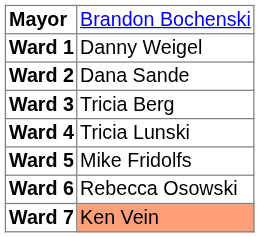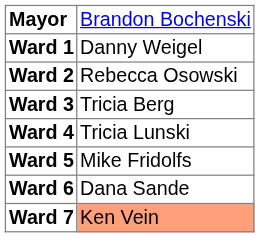 <table class="toccolours" border="1" cellpadding="2" cellspacing="0" style="border-collapse: collapse; float:right; margin: .5em;">
 <tr>
 <td><strong>Mayor</strong></td>
 <td><a href='#'>Brandon Bochenski</a></td>
 </tr>
 <tr>
 <td><strong>Ward 1</strong></td>
 <td>Danny Weigel</td>
 </tr>
 <tr>
 <td><strong>Ward 2</strong></td>
-<td>Dana Sande</td>
+<td>Rebecca Osowski</td>
 </tr>
 <tr>
 <td><strong>Ward 3</strong></td>
 <td>Tricia Berg</td>
 </tr>
 <tr>
 <td><strong>Ward 4</strong></td>
 <td>Tricia Lunski</td>
 </tr>
 <tr>
 <td><strong>Ward 5</strong></td>
 <td>Mike Fridolfs</td>
 </tr>
 <tr>
 <td><strong>Ward 6</strong></td>
-<td>Rebecca Osowski</td>
+<td>Dana Sande</td>
 </tr>
 <tr>
 <td><strong>Ward 7</strong></td>
 <td style="background: lightsalmon;">Ken Vein</td>
 </tr>
 </table>
